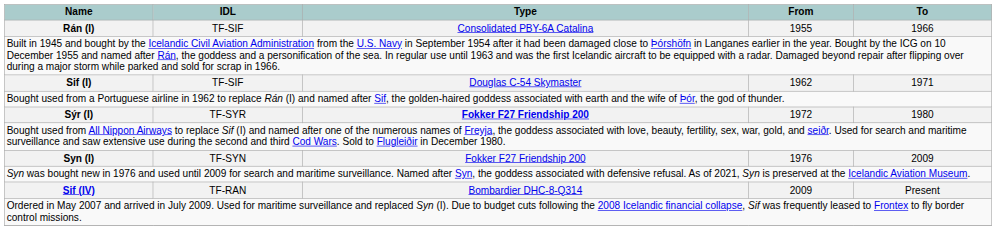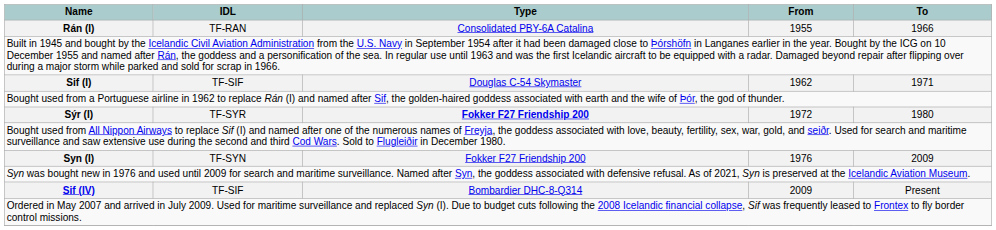 <table class="wikitable">
 <tr>
 <th style="min-width:60px; background:#acc;">Name</th>
 <th style="min-width:60px; background:#acc;">IDL</th>
 <th style="background:#acc;">Type</th>
 <th style="background:#acc;">From</th>
 <th style="background:#acc;">To</th>
 </tr>
 <tr>
 <th>Rán (I)</th>
-<td style="text-align:center;background:#F2F2F2">TF-SIF</td>
+<td style="text-align:center;background:#F2F2F2">TF-RAN</td>
 <td style="text-align:center;background:#F2F2F2"><a href='#'>Consolidated PBY-6A Catalina</a></td>
 <td style="text-align:center;background:#F2F2F2">1955</td>
 <td style="text-align:center;background:#F2F2F2">1966</td>
 </tr>
 <tr>
 <td colspan=5>Built in 1945 and bought by the <a href='#'>Icelandic Civil Aviation Administration</a> from the <a href='#'>U.S. Navy</a> in September 1954 after it had been damaged close to <a href='#'>Þórshöfn</a> in Langanes earlier in the year. Bought by the ICG on 10 December 1955 and named after <a href='#'>Rán</a>, the goddess and a personification of the sea. In regular use until 1963 and was the first Icelandic aircraft to be equipped with a radar. Damaged beyond repair after flipping over during a major storm while parked and sold for scrap in 1966.</td>
 </tr>
 <tr>
 <th>Sif (I)</th>
 <td style="text-align:center;background:#F2F2F2">TF-SIF</td>
 <td style="text-align:center;background:#F2F2F2"><a href='#'>Douglas C-54 Skymaster</a></td>
 <td style="text-align:center;background:#F2F2F2">1962</td>
 <td style="text-align:center;background:#F2F2F2">1971</td>
 </tr>
 <tr>
 <td colspan=5>Bought used from a Portuguese airline in 1962 to replace <em>Rán</em> (I) and named after <a href='#'>Sif</a>, the golden-haired goddess associated with earth and the wife of <a href='#'>Þór</a>, the god of thunder.</td>
 </tr>
 <tr>
 <th>Sýr (I)</th>
 <td style="text-align:center;background:#F2F2F2">TF-SYR</td>
 <td style="text-align:center;background:#F2F2F2"><strong><a href='#'>Fokker F27 Friendship 200</a></strong></td>
 <td style="text-align:center;background:#F2F2F2">1972</td>
 <td style="text-align:center;background:#F2F2F2">1980</td>
 </tr>
 <tr>
 <td colspan=5>Bought used from <a href='#'>All Nippon Airways</a> to replace <em>Sif</em> (I) and named after one of the numerous names of <a href='#'>Freyja</a>, the goddess associated with love, beauty, fertility, sex, war, gold, and <a href='#'>seiðr</a>. Used for search and maritime surveillance and saw extensive use during the second and third <a href='#'>Cod Wars</a>. Sold to <a href='#'>Flugleiðir</a> in December 1980.</td>
 </tr>
 <tr>
 <th>Syn (I)</th>
 <td style="text-align:center;background:#F2F2F2">TF-SYN</td>
 <td style="text-align:center;background:#F2F2F2"><a href='#'>Fokker F27 Friendship 200</a></td>
 <td style="text-align:center;background:#F2F2F2">1976</td>
 <td style="text-align:center;background:#F2F2F2">2009</td>
 </tr>
 <tr>
 <td colspan=5><em>Syn</em> was bought new in 1976 and used until 2009 for search and maritime surveillance. Named after <a href='#'>Syn</a>, the goddess associated with defensive refusal. As of 2021, <em>Syn</em> is preserved at the <a href='#'>Icelandic Aviation Museum</a>.</td>
 </tr>
 <tr>
 <th><a href='#'>Sif (IV)</a></th>
-<td style="text-align:center;background:#F2F2F2">TF-RAN</td>
+<td style="text-align:center;background:#F2F2F2">TF-SIF</td>
 <td style="text-align:center;background:#F2F2F2"><a href='#'>Bombardier DHC-8-Q314</a></td>
 <td style="text-align:center;background:#F2F2F2">2009</td>
 <td style="text-align:center;background:#F2F2F2">Present</td>
 </tr>
 <tr>
 <td colspan=5>Ordered in May 2007 and arrived in July 2009. Used for maritime surveillance and replaced <em>Syn</em> (I). Due to budget cuts following the <a href='#'>2008 Icelandic financial collapse</a>, <em>Sif</em> was frequently leased to <a href='#'>Frontex</a> to fly border control missions.</td>
 </tr>
 <tr>
 </tr>
 </table>
